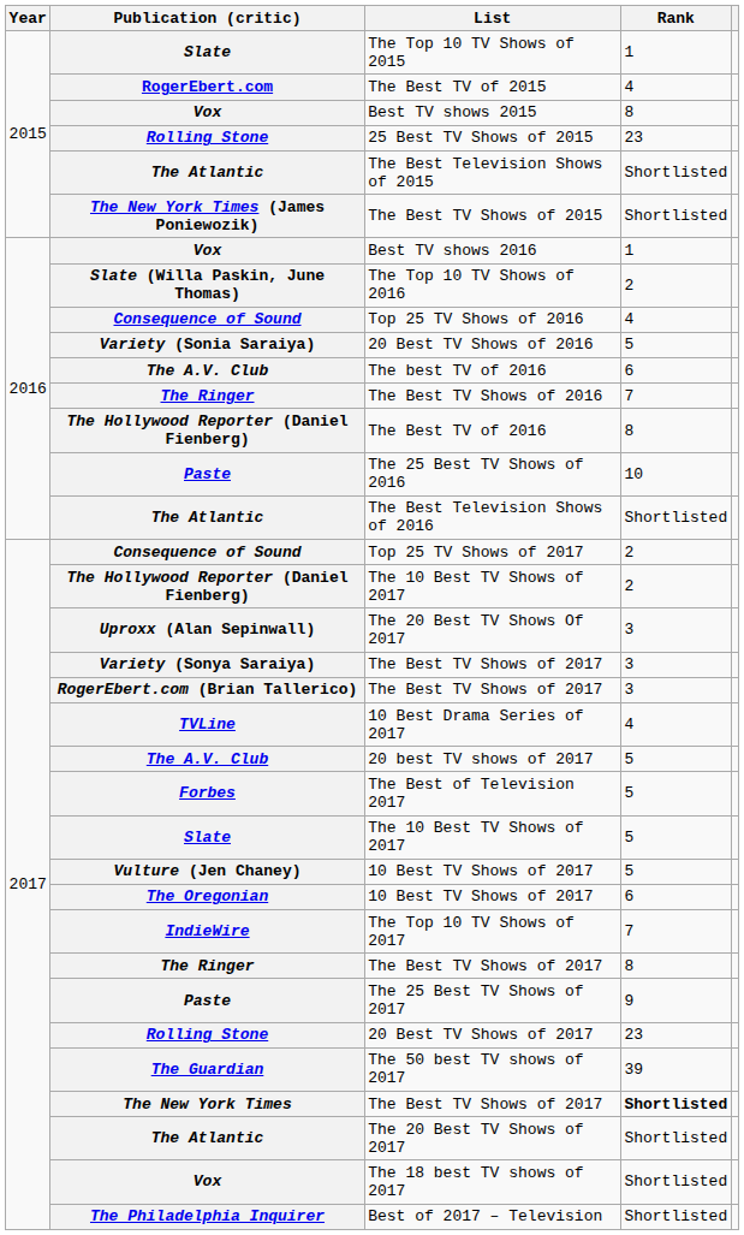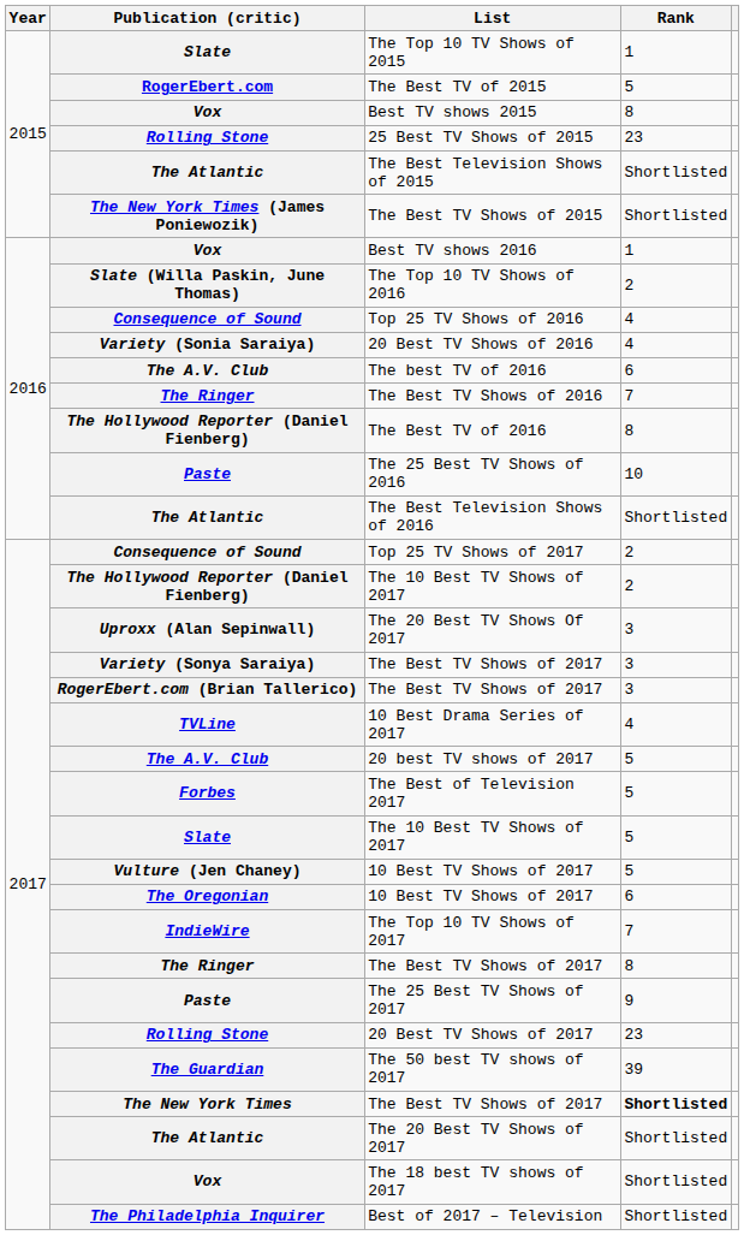 <table class="sortable wikitable plainrowheaders">
 <tr>
 <th>Year</th>
 <th>Publication (critic)</th>
 <th>List</th>
 <th>Rank</th>
 <th class="unsortable"></th>
 </tr>
 <tr>
 <td rowspan="6">2015</td>
 <th scope="row"><em>Slate</em></th>
 <td>The Top 10 TV Shows of 2015</td>
 <td>1</td>
 <td></td>
 </tr>
 <tr>
 <th scope="row"><a href='#'>RogerEbert.com</a></th>
 <td>The Best TV of 2015</td>
-<td>4</td>
+<td>5</td>
 <td></td>
 </tr>
 <tr>
 <th scope="row"><em>Vox</em></th>
 <td>Best TV shows 2015</td>
 <td>8</td>
 <td></td>
 </tr>
 <tr>
 <th scope="row"><em><a href='#'>Rolling Stone</a></em></th>
 <td>25 Best TV Shows of 2015</td>
 <td>23</td>
 <td></td>
 </tr>
 <tr>
 <th scope="row"><em>The Atlantic</em></th>
 <td>The Best Television Shows of 2015</td>
 <td>Shortlisted</td>
 <td></td>
 </tr>
 <tr>
 <th scope="row"><em><a href='#'>The New York Times</a></em> (James Poniewozik)</th>
 <td>The Best TV Shows of 2015</td>
 <td>Shortlisted</td>
 <td></td>
 </tr>
 <tr>
 <td rowspan="9">2016</td>
 <th scope="row"><em>Vox</em></th>
 <td>Best TV shows 2016</td>
 <td>1</td>
 <td></td>
 </tr>
 <tr>
 <th scope="row"><em>Slate</em> (Willa Paskin, June Thomas)</th>
 <td>The Top 10 TV Shows of 2016</td>
 <td>2</td>
 <td></td>
 </tr>
 <tr>
 <th scope="row"><em><a href='#'>Consequence of Sound</a></em></th>
 <td>Top 25 TV Shows of 2016</td>
 <td>4</td>
 <td></td>
 </tr>
 <tr>
 <th scope="row"><em>Variety</em> (Sonia Saraiya)</th>
 <td>20 Best TV Shows of 2016</td>
-<td>5</td>
+<td>4</td>
 <td></td>
 </tr>
 <tr>
 <th scope="row"><em>The A.V. Club</em></th>
 <td>The best TV of 2016</td>
 <td>6</td>
 <td></td>
 </tr>
 <tr>
 <th scope="row"><em><a href='#'>The Ringer</a></em></th>
 <td>The Best TV Shows of 2016</td>
 <td>7</td>
 <td></td>
 </tr>
 <tr>
 <th scope="row"><em>The Hollywood Reporter</em> (Daniel Fienberg)</th>
 <td>The Best TV of 2016</td>
 <td>8</td>
 <td></td>
 </tr>
 <tr>
 <th scope="row"><em><a href='#'>Paste</a></em></th>
 <td>The 25 Best TV Shows of 2016</td>
 <td>10</td>
 <td></td>
 </tr>
 <tr>
 <th scope="row"><em>The Atlantic</em></th>
 <td>The Best Television Shows of 2016</td>
 <td>Shortlisted</td>
 <td></td>
 </tr>
 <tr>
 <td rowspan="20">2017</td>
 <th scope="row"><em>Consequence of Sound</em></th>
 <td>Top 25 TV Shows of 2017</td>
 <td>2</td>
 <td></td>
 </tr>
 <tr>
 <th scope="row"><em>The Hollywood Reporter</em> (Daniel Fienberg)</th>
 <td>The 10 Best TV Shows of 2017</td>
 <td>2</td>
 <td></td>
 </tr>
 <tr>
 <th scope="row"><em>Uproxx</em> (Alan Sepinwall)</th>
 <td>The 20 Best TV Shows Of 2017</td>
 <td>3</td>
 <td></td>
 </tr>
 <tr>
 <th scope="row"><em>Variety</em> (Sonya Saraiya)</th>
 <td>The Best TV Shows of 2017</td>
 <td>3</td>
 <td></td>
 </tr>
 <tr>
 <th scope="row"><em>RogerEbert.com</em> (Brian Tallerico)</th>
 <td>The Best TV Shows of 2017</td>
 <td>3</td>
 <td></td>
 </tr>
 <tr>
 <th scope="row"><em><a href='#'>TVLine</a></em></th>
 <td>10 Best Drama Series of 2017</td>
 <td>4</td>
 <td></td>
 </tr>
 <tr>
 <th scope="row"><em><a href='#'>The A.V. Club</a></em></th>
 <td>20 best TV shows of 2017</td>
 <td>5</td>
 <td></td>
 </tr>
 <tr>
 <th scope="row"><em><a href='#'>Forbes</a></em></th>
 <td>The Best of Television 2017</td>
 <td>5</td>
 <td></td>
 </tr>
 <tr>
 <th scope="row"><em><a href='#'>Slate</a></em></th>
 <td>The 10 Best TV Shows of 2017</td>
 <td>5</td>
 <td></td>
 </tr>
 <tr>
 <th scope="row"><em>Vulture</em> (Jen Chaney)</th>
 <td>10 Best TV Shows of 2017</td>
 <td>5</td>
 <td></td>
 </tr>
 <tr>
 <th scope="row"><em><a href='#'>The Oregonian</a></em></th>
 <td>10 Best TV Shows of 2017</td>
 <td>6</td>
 <td></td>
 </tr>
 <tr>
 <th scope="row"><em><a href='#'>IndieWire</a></em></th>
 <td>The Top 10 TV Shows of 2017</td>
 <td>7</td>
 <td></td>
 </tr>
 <tr>
 <th scope="row"><em>The Ringer</em></th>
 <td>The Best TV Shows of 2017</td>
 <td>8</td>
 <td></td>
 </tr>
 <tr>
 <th scope="row"><em>Paste</em></th>
 <td>The 25 Best TV Shows of 2017</td>
 <td>9</td>
 <td></td>
 </tr>
 <tr>
 <th scope="row"><em><a href='#'>Rolling Stone</a></em></th>
 <td>20 Best TV Shows of 2017</td>
 <td>23</td>
 <td></td>
 </tr>
 <tr>
 <th scope="row"><em><a href='#'>The Guardian</a></em></th>
 <td>The 50 best TV shows of 2017</td>
 <td>39</td>
 <td></td>
 </tr>
 <tr>
 <th scope="row"><em>The New York Times</em></th>
 <td>The Best TV Shows of 2017</td>
 <td><strong>Shortlisted</strong></td>
 <td></td>
 </tr>
 <tr>
 <th scope="row"><em>The Atlantic</em></th>
 <td>The 20 Best TV Shows of 2017</td>
 <td>Shortlisted</td>
 <td></td>
 </tr>
 <tr>
 <th scope="row"><em>Vox</em></th>
 <td>The 18 best TV shows of 2017</td>
 <td>Shortlisted</td>
 <td></td>
 </tr>
 <tr>
 <th scope="row"><em><a href='#'>The Philadelphia Inquirer</a></em></th>
 <td>Best of 2017 – Television</td>
 <td>Shortlisted</td>
 <td></td>
 </tr>
 </table>
